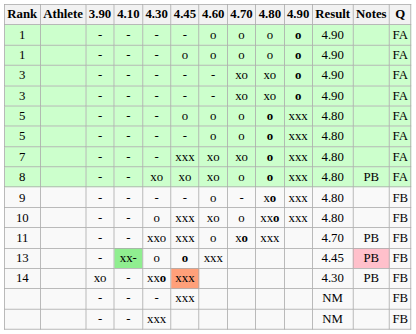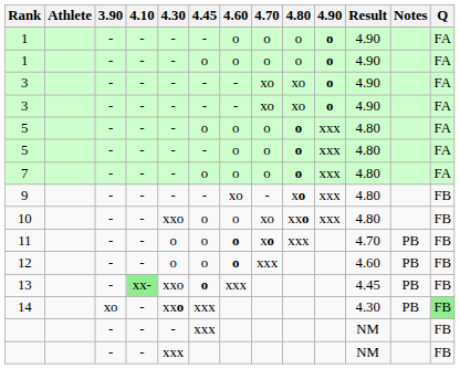 <table class="wikitable" style="text-align:center">
 <tr>
 <th>Rank</th>
 <th>Athlete</th>
 <th>3.90</th>
 <th>4.10</th>
 <th>4.30</th>
 <th>4.45</th>
 <th>4.60</th>
 <th>4.70</th>
 <th>4.80</th>
 <th>4.90</th>
 <th>Result</th>
 <th>Notes</th>
 <th>Q</th>
 </tr>
 <tr bgcolor=ccffcc>
 <td>1</td>
 <td align=left></td>
 <td>-</td>
 <td>-</td>
 <td>-</td>
 <td>-</td>
 <td>o</td>
 <td>o</td>
 <td>o</td>
 <td><strong>o</strong></td>
 <td>4.90</td>
 <td></td>
 <td>FA</td>
 </tr>
 <tr bgcolor=ccffcc>
 <td>1</td>
 <td align=left></td>
 <td>-</td>
 <td>-</td>
 <td>-</td>
 <td>o</td>
 <td>o</td>
 <td>o</td>
 <td>o</td>
 <td><strong>o</strong></td>
 <td>4.90</td>
 <td></td>
 <td>FA</td>
 </tr>
 <tr bgcolor=ccffcc>
 <td>3</td>
 <td align=left></td>
 <td>-</td>
 <td>-</td>
 <td>-</td>
 <td>-</td>
 <td>-</td>
 <td>xo</td>
 <td>xo</td>
 <td><strong>o</strong></td>
 <td>4.90</td>
 <td></td>
 <td>FA</td>
 </tr>
 <tr bgcolor=ccffcc>
 <td>3</td>
 <td align=left></td>
 <td>-</td>
 <td>-</td>
 <td>-</td>
 <td>-</td>
 <td>-</td>
 <td>xo</td>
 <td>xo</td>
 <td><strong>o</strong></td>
 <td>4.90</td>
 <td></td>
 <td>FA</td>
 </tr>
 <tr bgcolor=ccffcc>
 <td>5</td>
 <td align=left></td>
 <td>-</td>
 <td>-</td>
 <td>-</td>
 <td>o</td>
 <td>o</td>
 <td>o</td>
 <td><strong>o</strong></td>
 <td>xxx</td>
 <td>4.80</td>
 <td></td>
 <td>FA</td>
 </tr>
 <tr bgcolor=ccffcc>
 <td>5</td>
 <td align=left></td>
 <td>-</td>
 <td>-</td>
 <td>-</td>
 <td>-</td>
 <td>o</td>
 <td>o</td>
 <td><strong>o</strong></td>
 <td>xxx</td>
 <td>4.80</td>
 <td></td>
 <td>FA</td>
 </tr>
 <tr bgcolor=ccffcc>
 <td>7</td>
 <td align=left></td>
 <td>-</td>
 <td>-</td>
 <td>-</td>
-<td>xxx</td>
-<td>xo</td>
-<td>xo</td>
+<td>o</td>
+<td>o</td>
+<td>o</td>
 <td><strong>o</strong></td>
 <td>xxx</td>
 <td>4.80</td>
 <td></td>
-<td>FA</td>
-</tr>
-<tr bgcolor=ccffcc>
-<td>8</td>
-<td align=left></td>
-<td>-</td>
-<td>-</td>
-<td>xo</td>
-<td>xo</td>
-<td>xo</td>
-<td>o</td>
-<td><strong>o</strong></td>
-<td>xxx</td>
-<td>4.80</td>
-<td>PB</td>
 <td>FA</td>
 </tr>
 <tr>
 <td>9</td>
 <td align=left></td>
 <td>-</td>
 <td>-</td>
 <td>-</td>
 <td>-</td>
-<td>o</td>
+<td>xo</td>
 <td>-</td>
 <td>x<strong>o</strong></td>
 <td>xxx</td>
 <td>4.80</td>
 <td></td>
 <td>FB</td>
 </tr>
 <tr>
 <td>10</td>
 <td align=left></td>
 <td>-</td>
 <td>-</td>
+<td>xxo</td>
 <td>o</td>
-<td>xxx</td>
+<td>o</td>
 <td>xo</td>
-<td>o</td>
 <td>xx<strong>o</strong></td>
 <td>xxx</td>
 <td>4.80</td>
 <td></td>
 <td>FB</td>
 </tr>
 <tr>
 <td>11</td>
 <td align=left></td>
 <td>-</td>
 <td>-</td>
-<td>xxo</td>
-<td>xxx</td>
 <td>o</td>
+<td>o</td>
+<td><strong>o</strong></td>
 <td>x<strong>o</strong></td>
 <td>xxx</td>
 <td></td>
 <td>4.70</td>
 <td>PB</td>
 <td>FB</td>
 </tr>
 <tr>
+<td>12</td>
+<td align=left></td>
+<td>-</td>
+<td>-</td>
+<td>o</td>
+<td>o</td>
+<td><strong>o</strong></td>
+<td>xxx</td>
+<td></td>
+<td></td>
+<td>4.60</td>
+<td>PB</td>
+<td>FB</td>
+</tr>
+<tr>
 <td>13</td>
 <td align=left></td>
 <td>-</td>
 <td style="background: lightgreen;">xx-</td>
-<td>o</td>
+<td>xxo</td>
 <td><strong>o</strong></td>
 <td>xxx</td>
 <td></td>
 <td></td>
 <td></td>
 <td>4.45</td>
-<td style="background: pink;">PB</td>
+<td>PB</td>
 <td>FB</td>
 </tr>
 <tr>
 <td>14</td>
 <td align=left></td>
 <td>xo</td>
 <td>-</td>
 <td>xx<strong>o</strong></td>
-<td style="background: lightsalmon;">xxx</td>
+<td>xxx</td>
 <td></td>
 <td></td>
 <td></td>
 <td></td>
 <td>4.30</td>
 <td>PB</td>
-<td>FB</td>
+<td style="background: lightgreen;">FB</td>
 </tr>
 <tr>
 <td></td>
 <td align=left></td>
 <td>-</td>
 <td>-</td>
 <td>-</td>
 <td>xxx</td>
 <td></td>
 <td></td>
 <td></td>
 <td></td>
 <td>NM</td>
 <td></td>
 <td>FB</td>
 </tr>
 <tr>
 <td></td>
 <td align=left></td>
 <td>-</td>
 <td>-</td>
 <td>xxx</td>
 <td></td>
 <td></td>
 <td></td>
 <td></td>
 <td></td>
 <td>NM</td>
 <td></td>
 <td>FB</td>
 </tr>
 </table>
